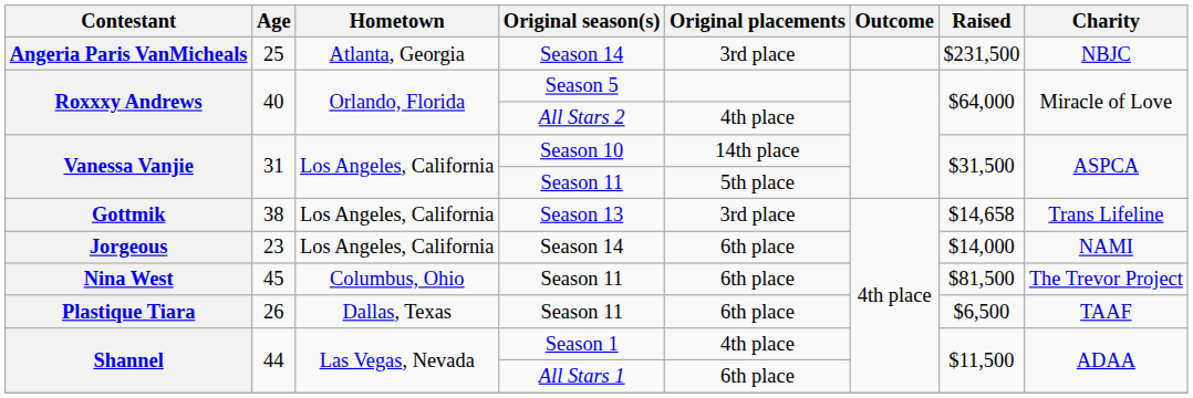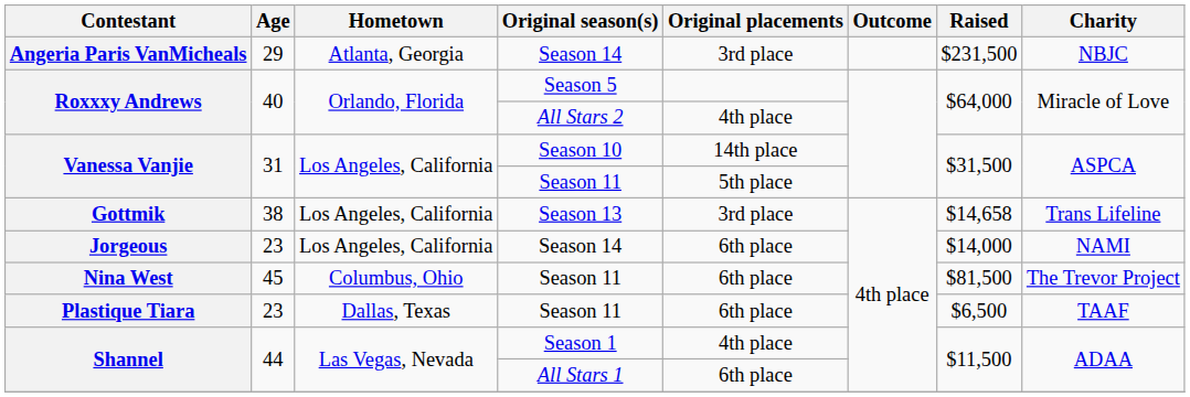 <table class="wikitable sortable" style="text-align:center">
 <tr>
 <th scope="col">Contestant</th>
 <th scope="col">Age</th>
 <th scope="col">Hometown</th>
 <th scope="col">Original season(s)</th>
 <th scope="col">Original placements</th>
 <th scope="col">Outcome</th>
 <th scope="col">Raised</th>
 <th scope="col">Charity</th>
 </tr>
 <tr>
 <th scope="row" nowrap><a href='#'>Angeria Paris VanMicheals</a></th>
-<td>25</td>
+<td>29</td>
 <td><a href='#'>Atlanta</a>, Georgia</td>
 <td><a href='#'>Season 14</a></td>
 <td>3rd place</td>
 <td></td>
 <td>$231,500</td>
 <td><a href='#'>NBJC</a></td>
 </tr>
 <tr>
 <th scope="row" rowspan="2"><a href='#'>Roxxxy Andrews</a></th>
 <td rowspan="2">40</td>
 <td rowspan="2"><a href='#'>Orlando, Florida</a></td>
 <td><a href='#'>Season 5</a></td>
 <td></td>
 <td rowspan="4"></td>
 <td rowspan="2">$64,000</td>
 <td rowspan="2">Miracle of Love</td>
 </tr>
 <tr>
 <td><a href='#'><em>All Stars 2</em></a></td>
 <td>4th place</td>
 </tr>
 <tr>
 <th scope="row" rowspan="2"><a href='#'>Vanessa Vanjie</a></th>
 <td rowspan="2">31</td>
 <td rowspan="2"><a href='#'>Los Angeles</a>, California</td>
 <td><a href='#'>Season 10</a></td>
 <td>14th place</td>
 <td rowspan="2">$31,500</td>
 <td rowspan="2"><a href='#'>ASPCA</a></td>
 </tr>
 <tr>
 <td><a href='#'>Season 11</a></td>
 <td>5th place</td>
 </tr>
 <tr>
 <th scope="row"><a href='#'>Gottmik</a></th>
 <td>38</td>
 <td nowrap>Los Angeles, California</td>
 <td><a href='#'>Season 13</a></td>
 <td>3rd place</td>
 <td rowspan="6">4th place</td>
 <td>$14,658</td>
 <td><a href='#'>Trans Lifeline</a></td>
 </tr>
 <tr>
 <th scope="row"><a href='#'>Jorgeous</a></th>
 <td>23</td>
 <td>Los Angeles, California</td>
 <td RuPaul’s Drag Race season 14>Season 14</td>
 <td>6th place</td>
 <td>$14,000</td>
 <td><a href='#'>NAMI</a></td>
 </tr>
 <tr>
 <th scope="row"><a href='#'>Nina West</a></th>
 <td>45</td>
 <td><a href='#'>Columbus, Ohio</a></td>
 <td>Season 11</td>
 <td>6th place</td>
 <td>$81,500</td>
 <td nowrap><a href='#'>The Trevor Project</a></td>
 </tr>
 <tr>
 <th scope="row"><a href='#'>Plastique Tiara</a></th>
-<td>26</td>
+<td>23</td>
 <td><a href='#'>Dallas</a>, Texas</td>
 <td Rupaul’s Drag Race season 11>Season 11</td>
 <td>6th place</td>
 <td>$6,500</td>
 <td><a href='#'>TAAF</a></td>
 </tr>
 <tr>
 <th scope="row" rowspan="2"><a href='#'>Shannel</a></th>
 <td rowspan="2">44</td>
 <td rowspan="2"><a href='#'>Las Vegas</a>, Nevada</td>
 <td><a href='#'>Season 1</a></td>
 <td>4th place</td>
 <td rowspan="2">$11,500</td>
 <td rowspan="2"><a href='#'>ADAA</a></td>
 </tr>
 <tr>
 <td><a href='#'><em>All Stars 1</em></a></td>
 <td>6th place</td>
 </tr>
 <tr>
 </tr>
 </table>
